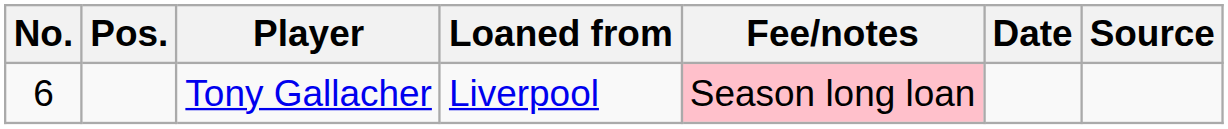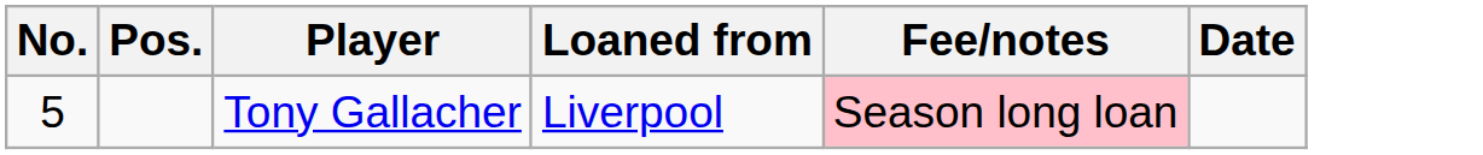 <table class="wikitable sortable"; text-align:center; font-size:95%; text-align:left;">
 <tr>
 <th>No.</th>
 <th>Pos.</th>
 <th>Player</th>
 <th>Loaned from</th>
 <th>Fee/notes</th>
 <th>Date</th>
-<th>Source</th>
 </tr>
 <tr>
-<td align=center>6</td>
+<td align=center>5</td>
 <td align=center></td>
 <td> <a href='#'>Tony Gallacher</a></td>
 <td> <a href='#'>Liverpool</a></td>
 <td style="background: pink;">Season long loan</td>
 <td></td>
-<td></td>
 </tr>
 </table>
